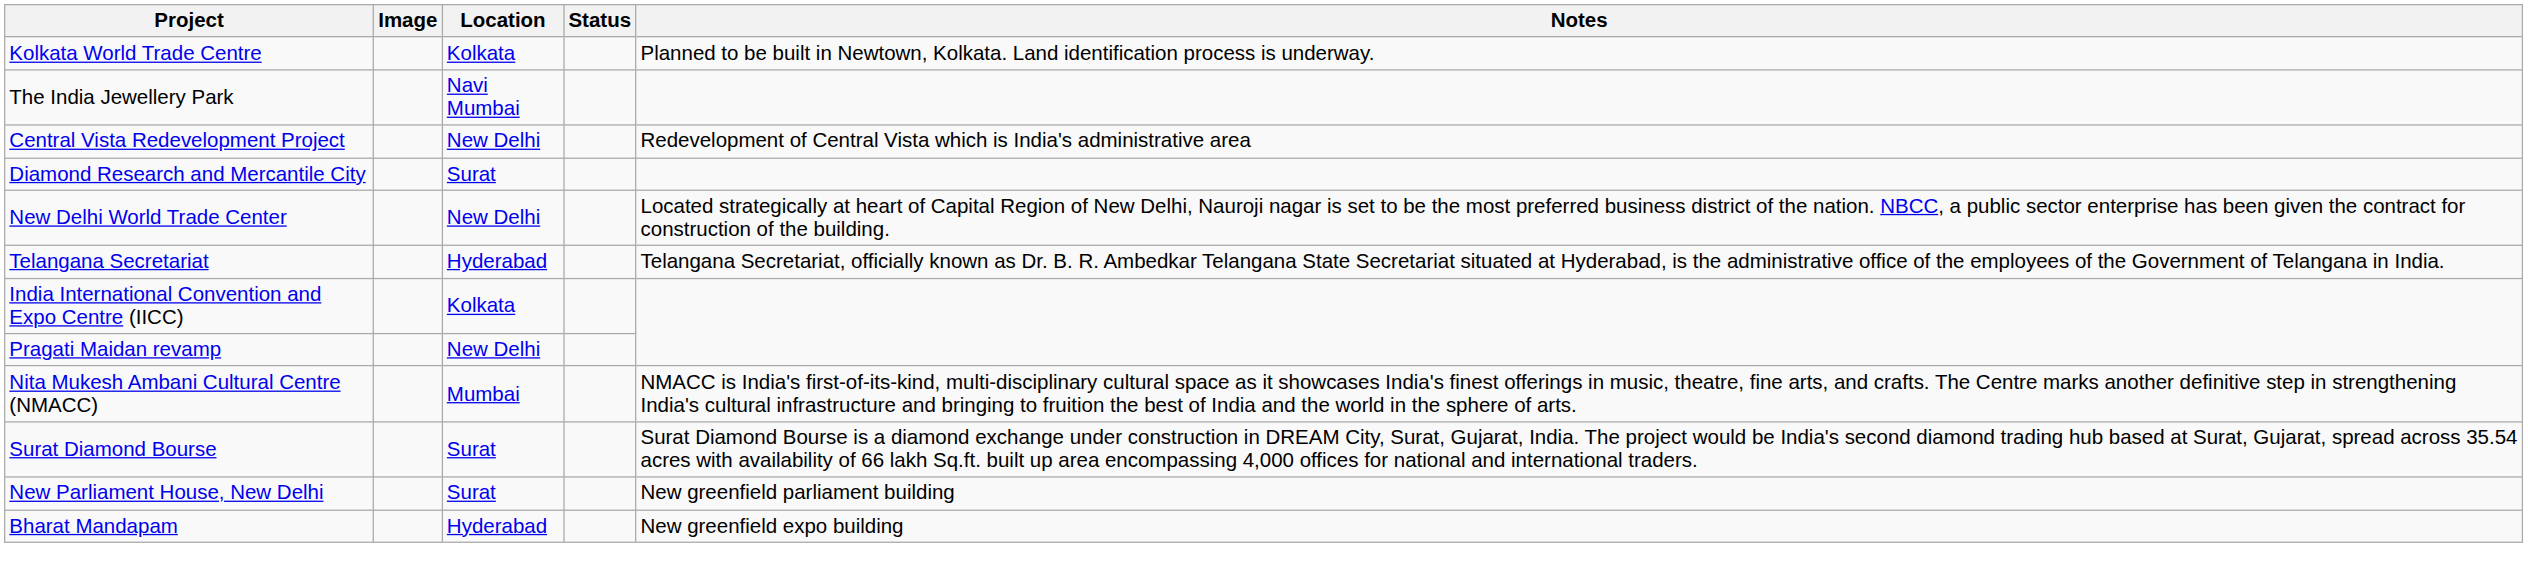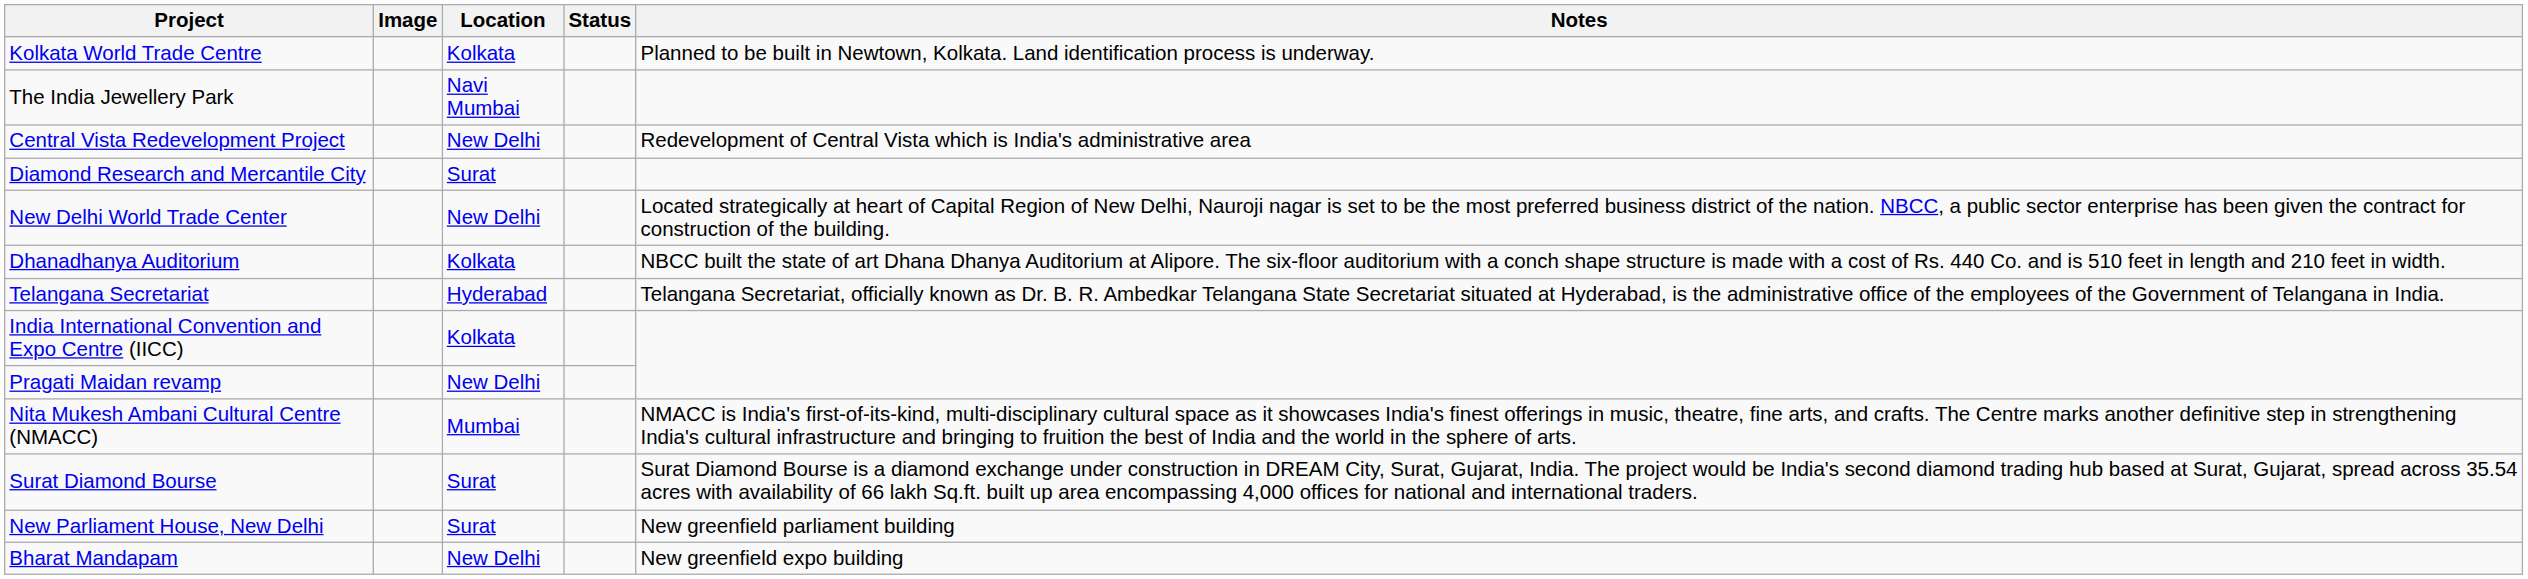 <table class="wikitable sortable">
 <tr>
 <th>Project</th>
 <th>Image</th>
 <th>Location</th>
 <th>Status</th>
 <th>Notes</th>
 </tr>
 <tr>
 <td><a href='#'>Kolkata World Trade Centre</a></td>
 <td></td>
 <td><a href='#'>Kolkata</a></td>
 <td></td>
 <td>Planned to be built in Newtown, Kolkata. Land identification process is underway.</td>
 </tr>
 <tr>
 <td>The India Jewellery Park</td>
 <td></td>
 <td><a href='#'>Navi Mumbai</a></td>
 <td></td>
 <td></td>
 </tr>
 <tr>
 <td><a href='#'>Central Vista Redevelopment Project</a></td>
 <td></td>
 <td><a href='#'>New Delhi</a></td>
 <td></td>
 <td>Redevelopment of Central Vista which is India's administrative area</td>
 </tr>
 <tr>
 <td><a href='#'>Diamond Research and Mercantile City</a></td>
 <td></td>
 <td><a href='#'>Surat</a></td>
 <td></td>
 <td></td>
 </tr>
 <tr>
 <td><a href='#'>New Delhi World Trade Center</a></td>
 <td></td>
 <td><a href='#'>New Delhi</a></td>
 <td></td>
 <td>Located strategically at heart of Capital Region of New Delhi, Nauroji nagar is set to be the most preferred business district of the nation. <a href='#'>NBCC</a>, a public sector enterprise has been given the contract for construction of the building.</td>
 </tr>
 <tr>
+<td><a href='#'>Dhanadhanya Auditorium</a></td>
+<td></td>
+<td><a href='#'>Kolkata</a></td>
+<td></td>
+<td>NBCC built the state of art Dhana Dhanya Auditorium at Alipore. The six-floor auditorium with a conch shape structure is made with a cost of Rs. 440 Co. and is 510 feet in length and 210 feet in width.</td>
+</tr>
+<tr>
 <td><a href='#'>Telangana Secretariat</a></td>
 <td></td>
 <td><a href='#'>Hyderabad</a></td>
 <td></td>
 <td>Telangana Secretariat, officially known as Dr. B. R. Ambedkar Telangana State Secretariat situated at Hyderabad, is the administrative office of the employees of the Government of Telangana in India.</td>
 </tr>
 <tr>
 <td><a href='#'>India International Convention and Expo Centre</a> (IICC)</td>
 <td></td>
 <td><a href='#'>Kolkata</a></td>
 <td></td>
 </tr>
 <tr>
 <td><a href='#'>Pragati Maidan revamp</a></td>
 <td></td>
 <td><a href='#'>New Delhi</a></td>
 <td></td>
 </tr>
 <tr>
 <td><a href='#'>Nita Mukesh Ambani Cultural Centre</a> (NMACC)</td>
 <td></td>
 <td><a href='#'>Mumbai</a></td>
 <td></td>
 <td>NMACC is India's first-of-its-kind, multi-disciplinary cultural space as it showcases India's finest offerings in music, theatre, fine arts, and crafts. The Centre marks another definitive step in strengthening India's cultural infrastructure and bringing to fruition the best of India and the world in the sphere of arts.</td>
 </tr>
 <tr>
 <td><a href='#'>Surat Diamond Bourse</a></td>
 <td></td>
 <td><a href='#'>Surat</a></td>
 <td></td>
 <td>Surat Diamond Bourse is a diamond exchange under construction  in DREAM City, Surat, Gujarat, India. The project would be India's second diamond trading hub based at Surat, Gujarat, spread across 35.54 acres with availability of 66 lakh Sq.ft. built up area encompassing 4,000 offices for national and international traders.</td>
 </tr>
 <tr>
 <td><a href='#'>New Parliament House, New Delhi</a></td>
 <td></td>
 <td><a href='#'>Surat</a></td>
 <td></td>
 <td>New greenfield parliament building</td>
 </tr>
 <tr>
 <td><a href='#'>Bharat Mandapam</a></td>
 <td></td>
-<td><a href='#'>Hyderabad</a></td>
+<td><a href='#'>New Delhi</a></td>
 <td></td>
 <td>New greenfield expo building</td>
 </tr>
 </table>
